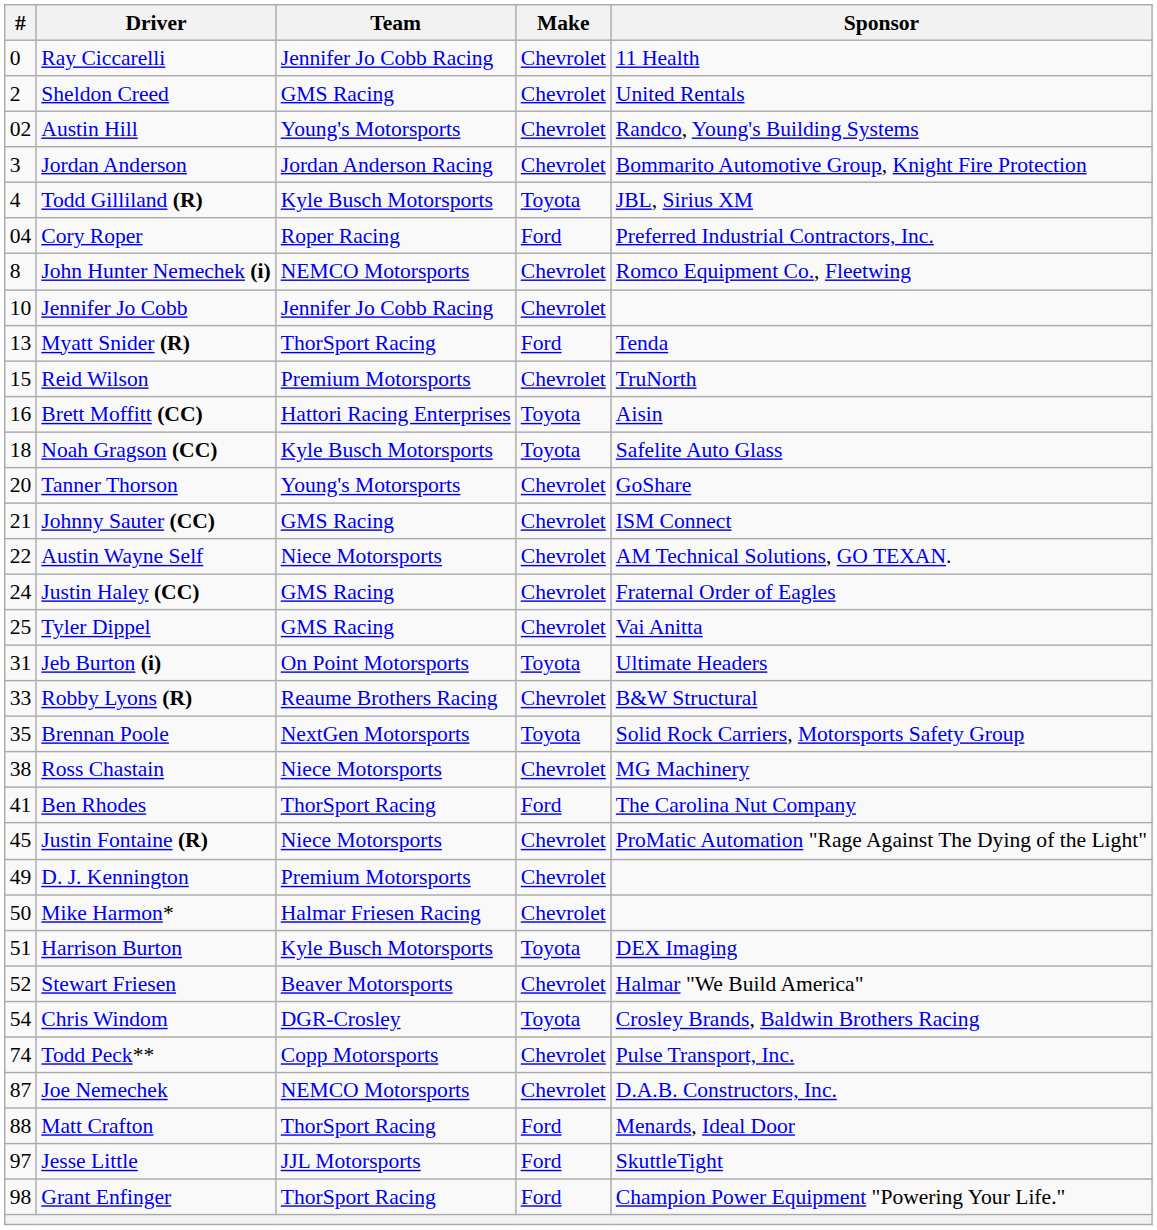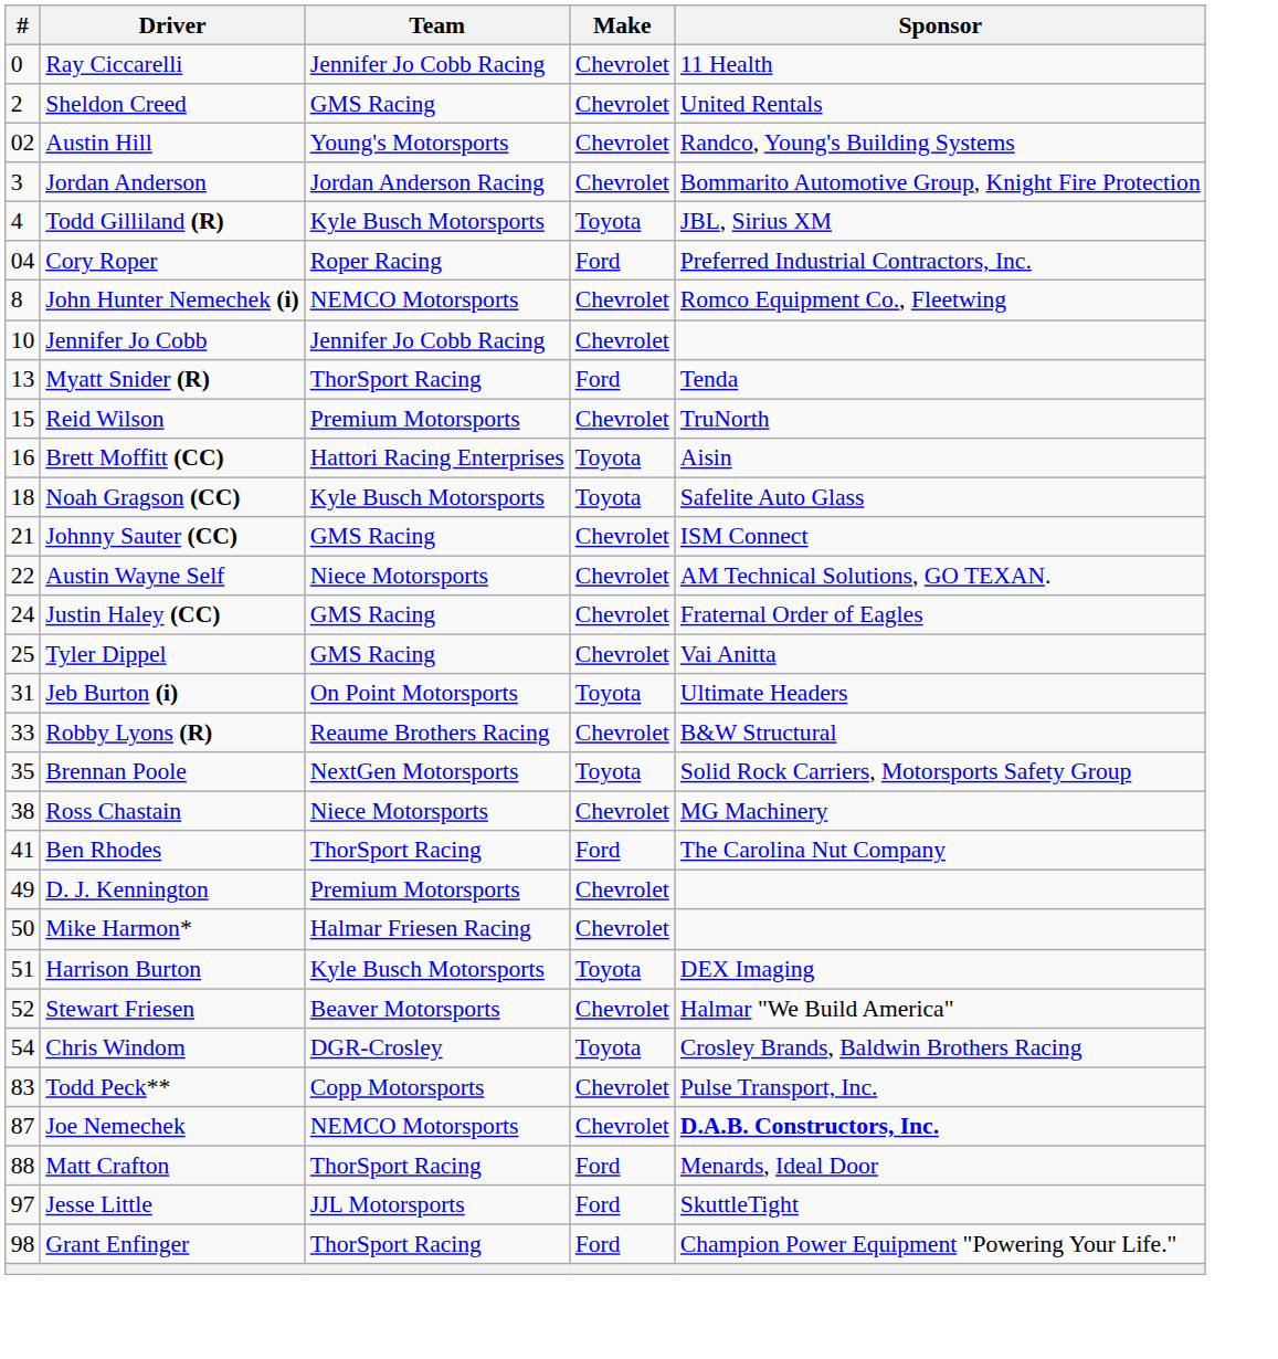 <table class="wikitable" style="font-size:95%">
 <tr>
 <th>#</th>
 <th>Driver</th>
 <th>Team</th>
 <th>Make</th>
 <th>Sponsor</th>
 </tr>
 <tr>
 <td>0</td>
 <td><a href='#'>Ray Ciccarelli</a></td>
 <td><a href='#'>Jennifer Jo Cobb Racing</a></td>
 <td><a href='#'>Chevrolet</a></td>
 <td><a href='#'>11 Health</a></td>
 </tr>
 <tr>
 <td>2</td>
 <td><a href='#'>Sheldon Creed</a></td>
 <td><a href='#'>GMS Racing</a></td>
 <td><a href='#'>Chevrolet</a></td>
 <td><a href='#'>United Rentals</a></td>
 </tr>
 <tr>
 <td>02</td>
 <td><a href='#'>Austin Hill</a></td>
 <td><a href='#'>Young's Motorsports</a></td>
 <td><a href='#'>Chevrolet</a></td>
 <td><a href='#'>Randco</a>, <a href='#'>Young's Building Systems</a></td>
 </tr>
 <tr>
 <td>3</td>
 <td><a href='#'>Jordan Anderson</a></td>
 <td><a href='#'>Jordan Anderson Racing</a></td>
 <td><a href='#'>Chevrolet</a></td>
 <td><a href='#'>Bommarito Automotive Group</a>, <a href='#'>Knight Fire Protection</a></td>
 </tr>
 <tr>
 <td>4</td>
 <td><a href='#'>Todd Gilliland</a> <strong>(R)</strong></td>
 <td><a href='#'>Kyle Busch Motorsports</a></td>
 <td><a href='#'>Toyota</a></td>
 <td><a href='#'>JBL</a>, <a href='#'>Sirius XM</a></td>
 </tr>
 <tr>
 <td>04</td>
 <td><a href='#'>Cory Roper</a></td>
 <td><a href='#'>Roper Racing</a></td>
 <td><a href='#'>Ford</a></td>
 <td><a href='#'>Preferred Industrial Contractors, Inc.</a></td>
 </tr>
 <tr>
 <td>8</td>
 <td><a href='#'>John Hunter Nemechek</a> <strong>(i)</strong></td>
 <td><a href='#'>NEMCO Motorsports</a></td>
 <td><a href='#'>Chevrolet</a></td>
 <td><a href='#'>Romco Equipment Co.</a>, <a href='#'>Fleetwing</a></td>
 </tr>
 <tr>
 <td>10</td>
 <td><a href='#'>Jennifer Jo Cobb</a></td>
 <td><a href='#'>Jennifer Jo Cobb Racing</a></td>
 <td><a href='#'>Chevrolet</a></td>
 <td></td>
 </tr>
 <tr>
 <td>13</td>
 <td><a href='#'>Myatt Snider</a> <strong>(R)</strong></td>
 <td><a href='#'>ThorSport Racing</a></td>
 <td><a href='#'>Ford</a></td>
 <td><a href='#'>Tenda</a></td>
 </tr>
 <tr>
 <td>15</td>
 <td><a href='#'>Reid Wilson</a></td>
 <td><a href='#'>Premium Motorsports</a></td>
 <td><a href='#'>Chevrolet</a></td>
 <td><a href='#'>TruNorth</a></td>
 </tr>
 <tr>
 <td>16</td>
 <td><a href='#'>Brett Moffitt</a> <strong>(CC)</strong></td>
 <td><a href='#'>Hattori Racing Enterprises</a></td>
 <td><a href='#'>Toyota</a></td>
 <td><a href='#'>Aisin</a></td>
 </tr>
 <tr>
 <td>18</td>
 <td><a href='#'>Noah Gragson</a> <strong>(CC)</strong></td>
 <td><a href='#'>Kyle Busch Motorsports</a></td>
 <td><a href='#'>Toyota</a></td>
 <td><a href='#'>Safelite Auto Glass</a></td>
 </tr>
 <tr>
-<td>20</td>
-<td><a href='#'>Tanner Thorson</a></td>
-<td><a href='#'>Young's Motorsports</a></td>
-<td><a href='#'>Chevrolet</a></td>
-<td><a href='#'>GoShare</a></td>
-</tr>
-<tr>
 <td>21</td>
 <td><a href='#'>Johnny Sauter</a> <strong>(CC)</strong></td>
 <td><a href='#'>GMS Racing</a></td>
 <td><a href='#'>Chevrolet</a></td>
 <td><a href='#'>ISM Connect</a></td>
 </tr>
 <tr>
 <td>22</td>
 <td><a href='#'>Austin Wayne Self</a></td>
 <td><a href='#'>Niece Motorsports</a></td>
 <td><a href='#'>Chevrolet</a></td>
 <td><a href='#'>AM Technical Solutions</a>, <a href='#'>GO TEXAN</a>.</td>
 </tr>
 <tr>
 <td>24</td>
 <td><a href='#'>Justin Haley</a> <strong>(CC)</strong></td>
 <td><a href='#'>GMS Racing</a></td>
 <td><a href='#'>Chevrolet</a></td>
 <td><a href='#'>Fraternal Order of Eagles</a></td>
 </tr>
 <tr>
 <td>25</td>
 <td><a href='#'>Tyler Dippel</a></td>
 <td><a href='#'>GMS Racing</a></td>
 <td><a href='#'>Chevrolet</a></td>
 <td><a href='#'>Vai Anitta</a></td>
 </tr>
 <tr>
 <td>31</td>
 <td><a href='#'>Jeb Burton</a> <strong>(i)</strong></td>
 <td><a href='#'>On Point Motorsports</a></td>
 <td><a href='#'>Toyota</a></td>
 <td><a href='#'>Ultimate Headers</a></td>
 </tr>
 <tr>
 <td>33</td>
 <td><a href='#'>Robby Lyons</a> <strong>(R)</strong></td>
 <td><a href='#'>Reaume Brothers Racing</a></td>
 <td><a href='#'>Chevrolet</a></td>
 <td><a href='#'>B&W Structural</a></td>
 </tr>
 <tr>
 <td>35</td>
 <td><a href='#'>Brennan Poole</a></td>
 <td><a href='#'>NextGen Motorsports</a></td>
 <td><a href='#'>Toyota</a></td>
 <td><a href='#'>Solid Rock Carriers</a>, <a href='#'>Motorsports Safety Group</a></td>
 </tr>
 <tr>
 <td>38</td>
 <td><a href='#'>Ross Chastain</a></td>
 <td><a href='#'>Niece Motorsports</a></td>
 <td><a href='#'>Chevrolet</a></td>
 <td><a href='#'>MG Machinery</a></td>
 </tr>
 <tr>
 <td>41</td>
 <td><a href='#'>Ben Rhodes</a></td>
 <td><a href='#'>ThorSport Racing</a></td>
 <td><a href='#'>Ford</a></td>
 <td><a href='#'>The Carolina Nut Company</a></td>
 </tr>
 <tr>
-<td>45</td>
-<td><a href='#'>Justin Fontaine</a> <strong>(R)</strong></td>
-<td><a href='#'>Niece Motorsports</a></td>
-<td><a href='#'>Chevrolet</a></td>
-<td><a href='#'>ProMatic Automation</a> "Rage Against The Dying of the Light"</td>
-</tr>
-<tr>
 <td>49</td>
 <td><a href='#'>D. J. Kennington</a></td>
 <td><a href='#'>Premium Motorsports</a></td>
 <td><a href='#'>Chevrolet</a></td>
 <td></td>
 </tr>
 <tr>
 <td>50</td>
 <td><a href='#'>Mike Harmon</a>*</td>
 <td><a href='#'>Halmar Friesen Racing</a></td>
 <td><a href='#'>Chevrolet</a></td>
 <td></td>
 </tr>
 <tr>
 <td>51</td>
 <td><a href='#'>Harrison Burton</a></td>
 <td><a href='#'>Kyle Busch Motorsports</a></td>
 <td><a href='#'>Toyota</a></td>
 <td><a href='#'>DEX Imaging</a></td>
 </tr>
 <tr>
 <td>52</td>
 <td><a href='#'>Stewart Friesen</a></td>
 <td><a href='#'>Beaver Motorsports</a></td>
 <td><a href='#'>Chevrolet</a></td>
 <td><a href='#'>Halmar</a> "We Build America"</td>
 </tr>
 <tr>
 <td>54</td>
 <td><a href='#'>Chris Windom</a></td>
 <td><a href='#'>DGR-Crosley</a></td>
 <td><a href='#'>Toyota</a></td>
 <td><a href='#'>Crosley Brands</a>, <a href='#'>Baldwin Brothers Racing</a></td>
 </tr>
 <tr>
-<td>74</td>
+<td>83</td>
 <td><a href='#'>Todd Peck</a>**</td>
 <td><a href='#'>Copp Motorsports</a></td>
 <td><a href='#'>Chevrolet</a></td>
 <td><a href='#'>Pulse Transport, Inc.</a></td>
 </tr>
 <tr>
 <td>87</td>
 <td><a href='#'>Joe Nemechek</a></td>
 <td><a href='#'>NEMCO Motorsports</a></td>
 <td><a href='#'>Chevrolet</a></td>
-<td><a href='#'>D.A.B. Constructors, Inc.</a></td>
+<td><strong><a href='#'>D.A.B. Constructors, Inc.</a></strong></td>
 </tr>
 <tr>
 <td>88</td>
 <td><a href='#'>Matt Crafton</a></td>
 <td><a href='#'>ThorSport Racing</a></td>
 <td><a href='#'>Ford</a></td>
 <td><a href='#'>Menards</a>, <a href='#'>Ideal Door</a></td>
 </tr>
 <tr>
 <td>97</td>
 <td><a href='#'>Jesse Little</a></td>
 <td><a href='#'>JJL Motorsports</a></td>
 <td><a href='#'>Ford</a></td>
 <td><a href='#'>SkuttleTight</a></td>
 </tr>
 <tr>
 <td>98</td>
 <td><a href='#'>Grant Enfinger</a></td>
 <td><a href='#'>ThorSport Racing</a></td>
 <td><a href='#'>Ford</a></td>
 <td><a href='#'>Champion Power Equipment</a> "Powering Your Life."</td>
 </tr>
 <tr>
 <th colspan="5"></th>
 </tr>
 </table>
